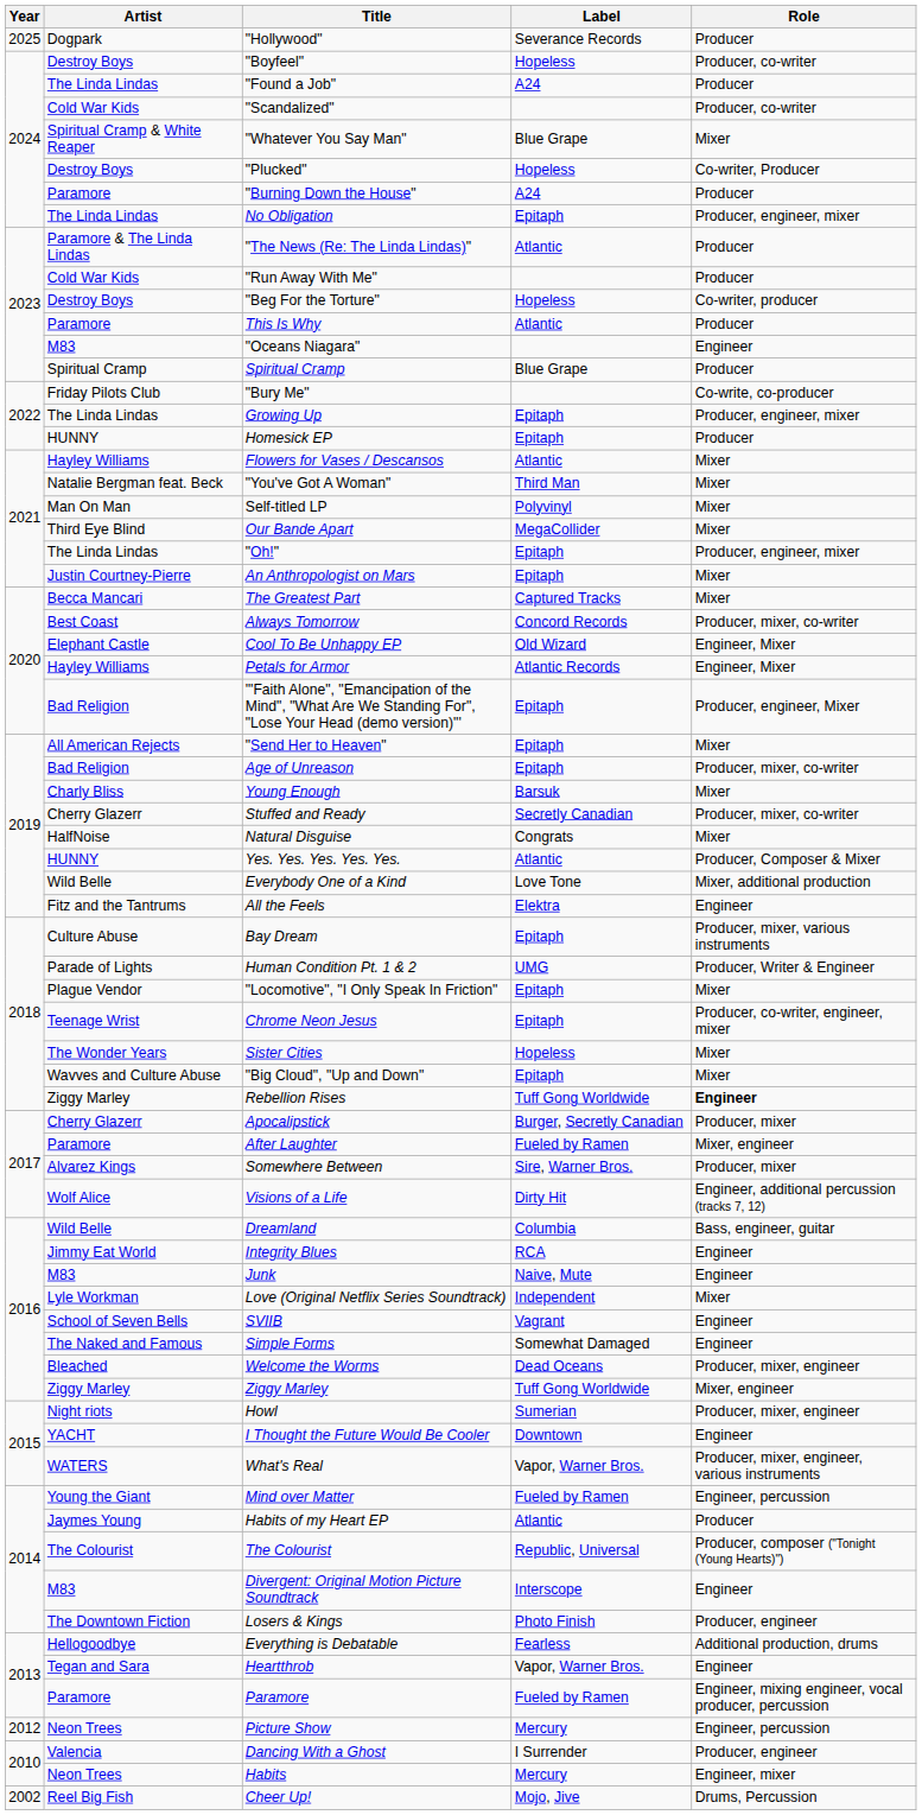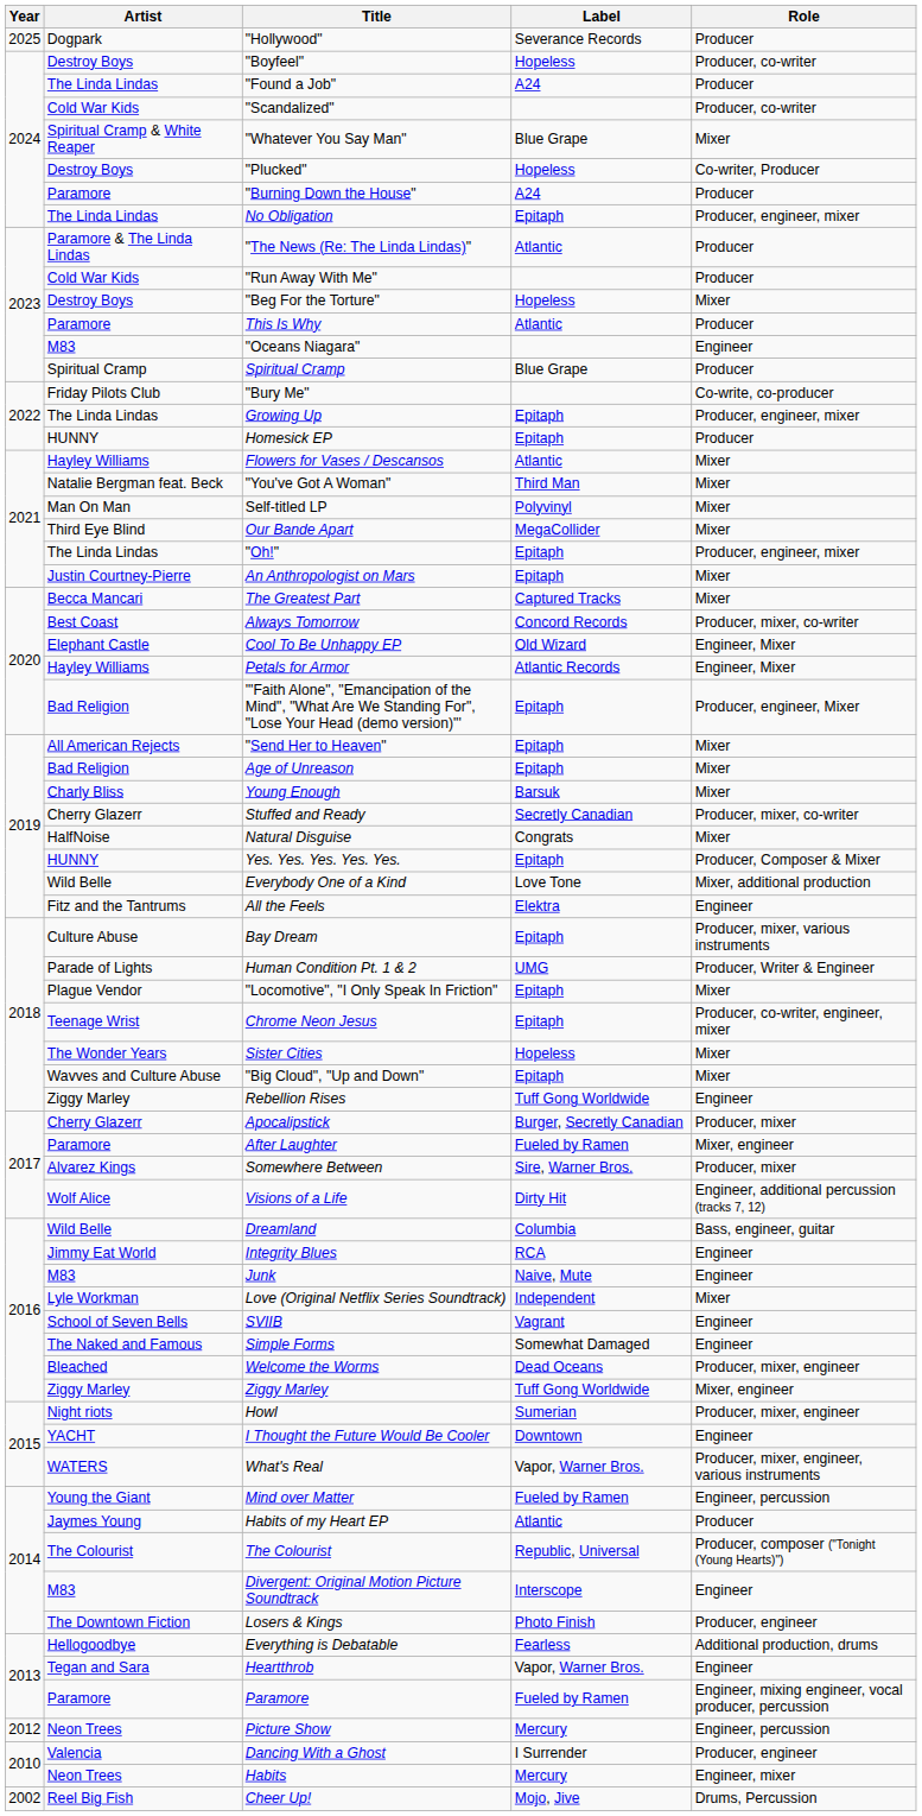 <table style="width: 80%;" | class="wikitable sortable">
 <tr>
 <th width=2%>Year</th>
 <th width=22%>Artist</th>
 <th width=30%>Title</th>
 <th width=20%>Label</th>
 <th width=25%>Role</th>
 </tr>
 <tr>
 <td>2025</td>
 <td>Dogpark</td>
 <td>"Hollywood"</td>
 <td>Severance Records</td>
 <td>Producer</td>
 </tr>
 <tr>
 <td rowspan="7">2024</td>
 <td><a href='#'>Destroy Boys</a></td>
 <td>"Boyfeel"</td>
 <td><a href='#'>Hopeless</a></td>
 <td>Producer, co-writer</td>
 </tr>
 <tr>
 <td><a href='#'>The Linda Lindas</a></td>
 <td>"Found a Job"</td>
 <td><a href='#'>A24</a></td>
 <td>Producer</td>
 </tr>
 <tr>
 <td><a href='#'>Cold War Kids</a></td>
 <td>"Scandalized"</td>
 <td></td>
 <td>Producer, co-writer</td>
 </tr>
 <tr>
 <td><a href='#'>Spiritual Cramp</a> & <a href='#'>White Reaper</a></td>
 <td>"Whatever You Say Man"</td>
 <td>Blue Grape</td>
 <td>Mixer</td>
 </tr>
 <tr>
 <td><a href='#'>Destroy Boys</a></td>
 <td>"Plucked"</td>
 <td><a href='#'>Hopeless</a></td>
 <td>Co-writer, Producer</td>
 </tr>
 <tr>
 <td><a href='#'>Paramore</a></td>
 <td>"<a href='#'>Burning Down the House</a>"</td>
 <td><a href='#'>A24</a></td>
 <td>Producer</td>
 </tr>
 <tr>
 <td><a href='#'>The Linda Lindas</a></td>
 <td><em><a href='#'>No Obligation</a></em></td>
 <td><a href='#'>Epitaph</a></td>
 <td>Producer, engineer, mixer</td>
 </tr>
 <tr>
 <td rowspan="6">2023</td>
 <td><a href='#'>Paramore</a> & <a href='#'>The Linda Lindas</a></td>
 <td>"<a href='#'>The News (Re: The Linda Lindas)</a>"</td>
 <td><a href='#'>Atlantic</a></td>
 <td>Producer</td>
 </tr>
 <tr>
 <td><a href='#'>Cold War Kids</a></td>
 <td>"Run Away With Me"</td>
 <td></td>
 <td>Producer</td>
 </tr>
 <tr>
 <td><a href='#'>Destroy Boys</a></td>
 <td>"Beg For the Torture"</td>
 <td><a href='#'>Hopeless</a></td>
-<td>Co-writer, producer</td>
+<td>Mixer</td>
 </tr>
 <tr>
 <td><a href='#'>Paramore</a></td>
 <td><em><a href='#'>This Is Why</a></em></td>
 <td><a href='#'>Atlantic</a></td>
 <td>Producer</td>
 </tr>
 <tr>
 <td><a href='#'>M83</a></td>
 <td>"Oceans Niagara"</td>
 <td></td>
 <td>Engineer</td>
 </tr>
 <tr>
 <td>Spiritual Cramp</td>
 <td><em><a href='#'>Spiritual Cramp</a></em></td>
 <td>Blue Grape</td>
 <td>Producer</td>
 </tr>
 <tr>
 <td rowspan="3">2022</td>
 <td>Friday Pilots Club</td>
 <td>"Bury Me"</td>
 <td></td>
 <td>Co-write, co-producer</td>
 </tr>
 <tr>
 <td>The Linda Lindas</td>
 <td><em><a href='#'>Growing Up</a></em></td>
 <td><a href='#'>Epitaph</a></td>
 <td>Producer, engineer, mixer</td>
 </tr>
 <tr>
 <td>HUNNY</td>
 <td><em>Homesick EP</em></td>
 <td><a href='#'>Epitaph</a></td>
 <td>Producer</td>
 </tr>
 <tr>
 <td rowspan="6">2021</td>
 <td><a href='#'>Hayley Williams</a></td>
 <td><em><a href='#'>Flowers for Vases / Descansos</a></em></td>
 <td><a href='#'>Atlantic</a></td>
 <td>Mixer</td>
 </tr>
 <tr>
 <td>Natalie Bergman feat. Beck</td>
 <td>"You've Got A Woman"</td>
 <td><a href='#'>Third Man</a></td>
 <td>Mixer</td>
 </tr>
 <tr>
 <td>Man On Man</td>
 <td>Self-titled LP</td>
 <td><a href='#'>Polyvinyl</a></td>
 <td>Mixer</td>
 </tr>
 <tr>
 <td>Third Eye Blind</td>
 <td><em><a href='#'>Our Bande Apart</a></em></td>
 <td><a href='#'>MegaCollider</a></td>
 <td>Mixer</td>
 </tr>
 <tr>
 <td>The Linda Lindas</td>
 <td>"<a href='#'>Oh!</a>"</td>
 <td><a href='#'>Epitaph</a></td>
 <td>Producer, engineer, mixer</td>
 </tr>
 <tr>
 <td><a href='#'>Justin Courtney-Pierre</a></td>
 <td><em><a href='#'>An Anthropologist on Mars</a></em></td>
 <td><a href='#'>Epitaph</a></td>
 <td>Mixer</td>
 </tr>
 <tr>
 <td rowspan=5>2020</td>
 <td><a href='#'>Becca Mancari</a></td>
 <td><em><a href='#'>The Greatest Part</a></em></td>
 <td><a href='#'>Captured Tracks</a></td>
 <td>Mixer</td>
 </tr>
 <tr>
 <td><a href='#'>Best Coast</a></td>
 <td><em><a href='#'>Always Tomorrow</a></em></td>
 <td><a href='#'>Concord Records</a></td>
 <td>Producer, mixer, co-writer</td>
 </tr>
 <tr>
 <td><a href='#'>Elephant Castle</a></td>
 <td><em><a href='#'>Cool To Be Unhappy EP</a></em></td>
 <td><a href='#'>Old Wizard</a></td>
 <td>Engineer, Mixer</td>
 </tr>
 <tr>
 <td><a href='#'>Hayley Williams</a></td>
 <td><em><a href='#'>Petals for Armor</a></em></td>
 <td><a href='#'>Atlantic Records</a></td>
 <td>Engineer, Mixer</td>
 </tr>
 <tr>
 <td><a href='#'>Bad Religion</a></td>
 <td>'"Faith Alone", "Emancipation of the Mind", "What Are We Standing For", "Lose Your Head (demo version)"'</td>
 <td><a href='#'>Epitaph</a></td>
 <td>Producer, engineer, Mixer</td>
 </tr>
 <tr>
 <td rowspan=8>2019</td>
 <td><a href='#'>All American Rejects</a></td>
 <td>"<a href='#'>Send Her to Heaven</a>"</td>
 <td><a href='#'>Epitaph</a></td>
 <td>Mixer</td>
 </tr>
 <tr>
 <td><a href='#'>Bad Religion</a></td>
 <td><em><a href='#'>Age of Unreason</a></em></td>
 <td><a href='#'>Epitaph</a></td>
-<td>Producer, mixer, co-writer</td>
+<td>Mixer</td>
 </tr>
 <tr>
 <td><a href='#'>Charly Bliss</a></td>
 <td><em><a href='#'>Young Enough</a></em></td>
 <td><a href='#'>Barsuk</a></td>
 <td>Mixer</td>
 </tr>
 <tr>
 <td>Cherry Glazerr</td>
 <td><em>Stuffed and Ready</em></td>
 <td><a href='#'>Secretly Canadian</a></td>
 <td>Producer, mixer, co-writer</td>
 </tr>
 <tr>
 <td>HalfNoise</td>
 <td><em>Natural Disguise</em></td>
 <td>Congrats</td>
 <td>Mixer</td>
 </tr>
 <tr>
 <td><a href='#'>HUNNY</a></td>
 <td><em>Yes. Yes. Yes. Yes. Yes.</em></td>
-<td><a href='#'>Atlantic</a></td>
+<td><a href='#'>Epitaph</a></td>
 <td>Producer, Composer & Mixer</td>
 </tr>
 <tr>
 <td>Wild Belle</td>
 <td><em>Everybody One of a Kind</em></td>
 <td>Love Tone</td>
 <td>Mixer, additional production</td>
 </tr>
 <tr>
 <td>Fitz and the Tantrums</td>
 <td><em>All the Feels</em></td>
 <td><a href='#'>Elektra</a></td>
 <td>Engineer</td>
 </tr>
 <tr>
 <td rowspan=7>2018</td>
 <td>Culture Abuse</td>
 <td><em>Bay Dream</em></td>
 <td><a href='#'>Epitaph</a></td>
 <td>Producer, mixer, various instruments</td>
 </tr>
 <tr>
 <td>Parade of Lights</td>
 <td><em>Human Condition Pt. 1 & 2</em></td>
 <td><a href='#'>UMG</a></td>
 <td>Producer, Writer & Engineer</td>
 </tr>
 <tr>
 <td>Plague Vendor</td>
 <td>"Locomotive", "I Only Speak In Friction"</td>
 <td><a href='#'>Epitaph</a></td>
 <td>Mixer</td>
 </tr>
 <tr>
 <td><a href='#'>Teenage Wrist</a></td>
 <td><em><a href='#'>Chrome Neon Jesus</a></em></td>
 <td><a href='#'>Epitaph</a></td>
 <td>Producer, co-writer, engineer, mixer</td>
 </tr>
 <tr>
 <td><a href='#'>The Wonder Years</a></td>
 <td><em><a href='#'>Sister Cities</a></em></td>
 <td><a href='#'>Hopeless</a></td>
 <td>Mixer</td>
 </tr>
 <tr>
 <td>Wavves and Culture Abuse</td>
 <td>"Big Cloud", "Up and Down"</td>
 <td><a href='#'>Epitaph</a></td>
 <td>Mixer</td>
 </tr>
 <tr>
 <td>Ziggy Marley</td>
 <td><em>Rebellion Rises</em></td>
 <td><a href='#'>Tuff Gong Worldwide</a></td>
-<td><strong>Engineer</strong></td>
+<td>Engineer</td>
 </tr>
 <tr>
 <td rowspan=4>2017</td>
 <td><a href='#'>Cherry Glazerr</a></td>
 <td><em><a href='#'>Apocalipstick</a></em></td>
 <td><a href='#'>Burger</a>, <a href='#'>Secretly Canadian</a></td>
 <td>Producer, mixer</td>
 </tr>
 <tr>
 <td><a href='#'>Paramore</a></td>
 <td><em><a href='#'>After Laughter</a></em></td>
 <td><a href='#'>Fueled by Ramen</a></td>
 <td>Mixer, engineer</td>
 </tr>
 <tr>
 <td><a href='#'>Alvarez Kings</a></td>
 <td><em>Somewhere Between</em></td>
 <td><a href='#'>Sire</a>, <a href='#'>Warner Bros.</a></td>
 <td>Producer, mixer</td>
 </tr>
 <tr>
 <td><a href='#'>Wolf Alice</a></td>
 <td><em><a href='#'>Visions of a Life</a></em></td>
 <td><a href='#'>Dirty Hit</a></td>
 <td>Engineer, additional percussion <small>(tracks 7, 12)</small></td>
 </tr>
 <tr>
 <td rowspan=8>2016</td>
 <td><a href='#'>Wild Belle</a></td>
 <td><em><a href='#'>Dreamland</a></em></td>
 <td><a href='#'>Columbia</a></td>
 <td>Bass, engineer, guitar</td>
 </tr>
 <tr>
 <td><a href='#'>Jimmy Eat World</a></td>
 <td><em><a href='#'>Integrity Blues</a></em></td>
 <td><a href='#'>RCA</a></td>
 <td>Engineer</td>
 </tr>
 <tr>
 <td><a href='#'>M83</a></td>
 <td><em><a href='#'>Junk</a></em></td>
 <td><a href='#'>Naive</a>, <a href='#'>Mute</a></td>
 <td>Engineer</td>
 </tr>
 <tr>
 <td><a href='#'>Lyle Workman</a></td>
 <td><em>Love (Original Netflix Series Soundtrack)</em></td>
 <td><a href='#'>Independent</a></td>
 <td>Mixer</td>
 </tr>
 <tr>
 <td><a href='#'>School of Seven Bells</a></td>
 <td><em><a href='#'>SVIIB</a></em></td>
 <td><a href='#'>Vagrant</a></td>
 <td>Engineer</td>
 </tr>
 <tr>
 <td><a href='#'>The Naked and Famous</a></td>
 <td><em><a href='#'>Simple Forms</a></em></td>
 <td>Somewhat Damaged</td>
 <td>Engineer</td>
 </tr>
 <tr>
 <td><a href='#'>Bleached</a></td>
 <td><em><a href='#'>Welcome the Worms</a></em></td>
 <td><a href='#'>Dead Oceans</a></td>
 <td>Producer, mixer, engineer</td>
 </tr>
 <tr>
 <td><a href='#'>Ziggy Marley</a></td>
 <td><em><a href='#'>Ziggy Marley</a></em></td>
 <td><a href='#'>Tuff Gong Worldwide</a></td>
 <td>Mixer, engineer</td>
 </tr>
 <tr>
 <td rowspan=3>2015</td>
 <td><a href='#'>Night riots</a></td>
 <td><em>Howl</em></td>
 <td><a href='#'>Sumerian</a></td>
 <td>Producer, mixer, engineer</td>
 </tr>
 <tr>
 <td><a href='#'>YACHT</a></td>
 <td><em><a href='#'>I Thought the Future Would Be Cooler</a></em></td>
 <td><a href='#'>Downtown</a></td>
 <td>Engineer</td>
 </tr>
 <tr>
 <td><a href='#'>WATERS</a></td>
 <td><em>What's Real</em></td>
 <td>Vapor, <a href='#'>Warner Bros.</a></td>
 <td>Producer, mixer, engineer, various instruments</td>
 </tr>
 <tr>
 <td rowspan=5>2014</td>
 <td><a href='#'>Young the Giant</a></td>
 <td><em><a href='#'>Mind over Matter</a></em></td>
 <td><a href='#'>Fueled by Ramen</a></td>
 <td>Engineer, percussion</td>
 </tr>
 <tr>
 <td><a href='#'>Jaymes Young</a></td>
 <td><em>Habits of my Heart EP</em></td>
 <td><a href='#'>Atlantic</a></td>
 <td>Producer</td>
 </tr>
 <tr>
 <td><a href='#'>The Colourist</a></td>
 <td><em><a href='#'>The Colourist</a></em></td>
 <td><a href='#'>Republic</a>, <a href='#'>Universal</a></td>
 <td>Producer, composer  <small>("Tonight (Young Hearts)")</small></td>
 </tr>
 <tr>
 <td><a href='#'>M83</a></td>
 <td><em><a href='#'>Divergent: Original Motion Picture Soundtrack</a></em></td>
 <td><a href='#'>Interscope</a></td>
 <td>Engineer</td>
 </tr>
 <tr>
 <td><a href='#'>The Downtown Fiction</a></td>
 <td><em>Losers & Kings</em></td>
 <td><a href='#'>Photo Finish</a></td>
 <td>Producer, engineer</td>
 </tr>
 <tr>
 <td rowspan=3>2013</td>
 <td><a href='#'>Hellogoodbye</a></td>
 <td><em>Everything is Debatable</em></td>
 <td><a href='#'>Fearless</a></td>
 <td>Additional production, drums</td>
 </tr>
 <tr>
 <td><a href='#'>Tegan and Sara</a></td>
 <td><em><a href='#'>Heartthrob</a></em></td>
 <td>Vapor, <a href='#'>Warner Bros.</a></td>
 <td>Engineer</td>
 </tr>
 <tr>
 <td><a href='#'>Paramore</a></td>
 <td><em><a href='#'>Paramore</a></em></td>
 <td><a href='#'>Fueled by Ramen</a></td>
 <td>Engineer, mixing engineer, vocal producer, percussion</td>
 </tr>
 <tr>
 <td>2012</td>
 <td><a href='#'>Neon Trees</a></td>
 <td><em><a href='#'>Picture Show</a></em></td>
 <td><a href='#'>Mercury</a></td>
 <td>Engineer, percussion</td>
 </tr>
 <tr>
 <td rowspan=2>2010</td>
 <td><a href='#'>Valencia</a></td>
 <td><em><a href='#'>Dancing With a Ghost</a></em></td>
 <td>I Surrender</td>
 <td>Producer, engineer</td>
 </tr>
 <tr>
 <td><a href='#'>Neon Trees</a></td>
 <td><em><a href='#'>Habits</a></em></td>
 <td><a href='#'>Mercury</a></td>
 <td>Engineer, mixer</td>
 </tr>
 <tr>
 <td>2002</td>
 <td><a href='#'>Reel Big Fish</a></td>
 <td><em><a href='#'>Cheer Up!</a></em></td>
 <td><a href='#'>Mojo</a>, <a href='#'>Jive</a></td>
 <td>Drums, Percussion</td>
 </tr>
 </table>
